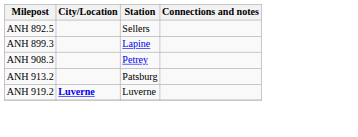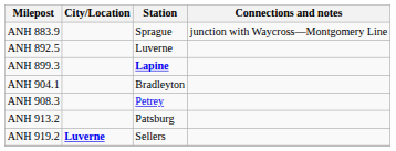 <table class="wikitable">
 <tr>
 <th>Milepost</th>
 <th>City/Location</th>
 <th>Station</th>
 <th>Connections and notes</th>
 </tr>
 <tr>
+<td>ANH 883.9</td>
+<td></td>
+<td>Sprague</td>
+<td>junction with Waycross—Montgomery Line</td>
+</tr>
+<tr>
 <td>ANH 892.5</td>
 <td></td>
-<td>Sellers</td>
+<td>Luverne</td>
 <td></td>
 </tr>
 <tr>
 <td>ANH 899.3</td>
 <td></td>
-<td><a href='#'>Lapine</a></td>
+<td><strong><a href='#'>Lapine</a></strong></td>
+<td></td>
+</tr>
+<tr>
+<td>ANH 904.1</td>
+<td></td>
+<td>Bradleyton</td>
 <td></td>
 </tr>
 <tr>
 <td>ANH 908.3</td>
 <td></td>
 <td><a href='#'>Petrey</a></td>
 <td></td>
 </tr>
 <tr>
 <td>ANH 913.2</td>
 <td></td>
 <td>Patsburg</td>
 <td></td>
 </tr>
 <tr>
 <td>ANH 919.2</td>
 <td><strong><a href='#'>Luverne</a></strong></td>
-<td>Luverne</td>
+<td>Sellers</td>
 <td></td>
 </tr>
 <tr>
 </tr>
 </table>
